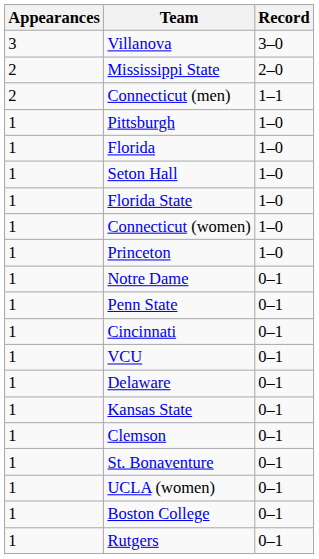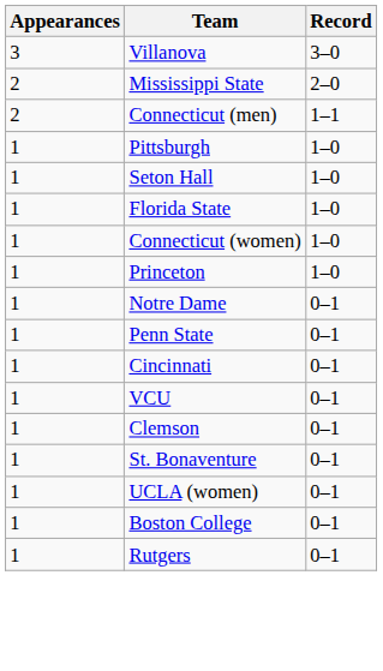 <table class="wikitable">
 <tr>
 <th>Appearances</th>
 <th>Team</th>
 <th>Record</th>
 </tr>
 <tr>
 <td>3</td>
 <td><a href='#'>Villanova</a></td>
 <td>3–0</td>
 </tr>
 <tr>
 <td>2</td>
 <td><a href='#'>Mississippi State</a></td>
 <td>2–0</td>
 </tr>
 <tr>
 <td>2</td>
 <td><a href='#'>Connecticut</a> (men)</td>
 <td>1–1</td>
 </tr>
 <tr>
 <td>1</td>
 <td><a href='#'>Pittsburgh</a></td>
-<td>1–0</td>
-</tr>
-<tr>
-<td>1</td>
-<td><a href='#'>Florida</a></td>
 <td>1–0</td>
 </tr>
 <tr>
 <td>1</td>
 <td><a href='#'>Seton Hall</a></td>
 <td>1–0</td>
 </tr>
 <tr>
 <td>1</td>
 <td><a href='#'>Florida State</a></td>
 <td>1–0</td>
 </tr>
 <tr>
 <td>1</td>
 <td><a href='#'>Connecticut</a> (women)</td>
 <td>1–0</td>
 </tr>
 <tr>
 <td>1</td>
 <td><a href='#'>Princeton</a></td>
 <td>1–0</td>
 </tr>
 <tr>
 <td>1</td>
 <td><a href='#'>Notre Dame</a></td>
 <td>0–1</td>
 </tr>
 <tr>
 <td>1</td>
 <td><a href='#'>Penn State</a></td>
 <td>0–1</td>
 </tr>
 <tr>
 <td>1</td>
 <td><a href='#'>Cincinnati</a></td>
 <td>0–1</td>
 </tr>
 <tr>
 <td>1</td>
 <td><a href='#'>VCU</a></td>
 <td>0–1</td>
 </tr>
 <tr>
 <td>1</td>
-<td><a href='#'>Delaware</a></td>
-<td>0–1</td>
-</tr>
-<tr>
-<td>1</td>
-<td><a href='#'>Kansas State</a></td>
-<td>0–1</td>
-</tr>
-<tr>
-<td>1</td>
 <td><a href='#'>Clemson</a></td>
 <td>0–1</td>
 </tr>
 <tr>
 <td>1</td>
 <td><a href='#'>St. Bonaventure</a></td>
 <td>0–1</td>
 </tr>
 <tr>
 <td>1</td>
 <td><a href='#'>UCLA</a> (women)</td>
 <td>0–1</td>
 </tr>
 <tr>
 <td>1</td>
 <td><a href='#'>Boston College</a></td>
 <td>0–1</td>
 </tr>
 <tr>
 <td>1</td>
 <td><a href='#'>Rutgers</a></td>
 <td>0–1</td>
 </tr>
 </table>
